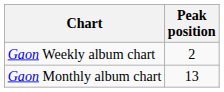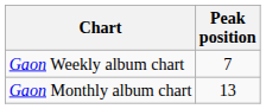 <table class="wikitable sortable">
 <tr>
 <th>Chart</th>
 <th>Peak<br>position</th>
 </tr>
 <tr>
 <td><em><a href='#'>Gaon</a></em> Weekly album chart</td>
-<td align=center>2</td>
+<td align=center>7</td>
 </tr>
 <tr>
 <td><em><a href='#'>Gaon</a></em> Monthly album chart</td>
 <td align=center>13</td>
 </tr>
 </table>
